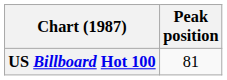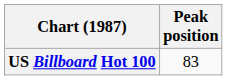 <table class="wikitable sortable plainrowheaders" style="text-align:center;">
 <tr>
 <th>Chart (1987)</th>
 <th>Peak<br>position</th>
 </tr>
 <tr>
 <th scope="row">US <em><a href='#'>Billboard</a></em> <a href='#'>Hot 100</a></th>
-<td style="text-align:center;">81</td>
+<td style="text-align:center;">83</td>
 </tr>
 </table>
